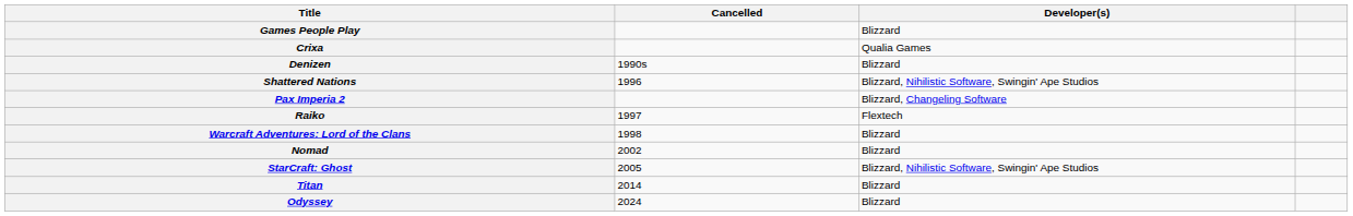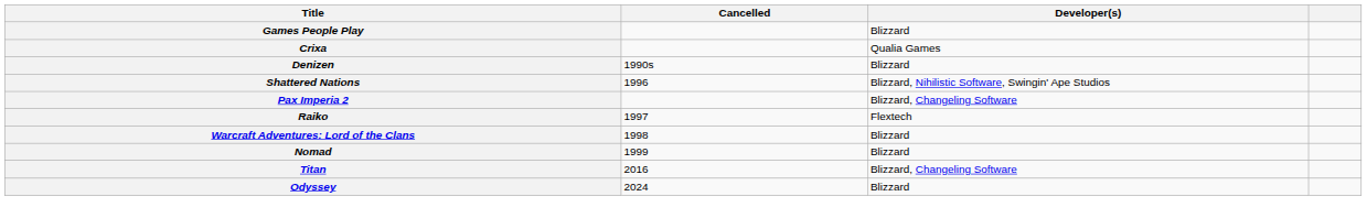 <table class="wikitable sortable plainrowheaders" style="width: 100%">
 <tr>
 <th style="width:35%" scope="col">Title</th>
 <th style="width:14%" scope="col">Cancelled</th>
 <th style="width:25%" scope="col">Developer(s)</th>
 <th style="width:3%" scope="col" class="unsortable"></th>
 </tr>
 <tr>
 <th scope="row" style="text-align:center;"><em>Games People Play</em></th>
 <td></td>
 <td>Blizzard</td>
 <td style="text-align:center;"></td>
 </tr>
 <tr>
 <th scope="row" style="text-align:center;"><em>Crixa</em></th>
 <td></td>
 <td>Qualia Games</td>
 <td style="text-align:center;"></td>
 </tr>
 <tr>
 <th scope="row" style="text-align:center;"><em>Denizen</em></th>
 <td>1990s</td>
 <td>Blizzard</td>
 <td style="text-align:center;"></td>
 </tr>
 <tr>
 <th scope="row" style="text-align:center;"><em>Shattered Nations</em></th>
 <td>1996</td>
 <td>Blizzard, <a href='#'>Nihilistic Software</a>, Swingin' Ape Studios</td>
 <td style="text-align:center;"></td>
 </tr>
 <tr>
 <th scope="row" style="text-align:center;"><em><a href='#'>Pax Imperia 2</a></em></th>
 <td></td>
 <td>Blizzard, <a href='#'>Changeling Software</a></td>
 <td style="text-align:center;"></td>
 </tr>
 <tr>
 <th scope="row" style="text-align:center;"><em>Raiko</em></th>
 <td>1997</td>
 <td>Flextech</td>
 <td style="text-align:center;"></td>
 </tr>
 <tr>
 <th scope="row" style="text-align:center;"><em><a href='#'>Warcraft Adventures: Lord of the Clans</a></em></th>
 <td>1998</td>
 <td>Blizzard</td>
 <td style="text-align:center;"></td>
 </tr>
 <tr>
 <th scope="row" style="text-align:center;"><em>Nomad</em></th>
-<td>2002</td>
+<td>1999</td>
 <td>Blizzard</td>
 <td style="text-align:center;"></td>
 </tr>
 <tr>
-<th scope="row" style="text-align:center;"><em><a href='#'>StarCraft: Ghost</a></em></th>
-<td>2005</td>
-<td>Blizzard, <a href='#'>Nihilistic Software</a>, Swingin' Ape Studios</td>
-<td style="text-align:center;"></td>
-</tr>
-<tr>
 <th scope="row" style="text-align:center;"><em><a href='#'>Titan</a></em></th>
-<td>2014</td>
-<td>Blizzard</td>
+<td>2016</td>
+<td>Blizzard, <a href='#'>Changeling Software</a></td>
 <td style="text-align:center;"></td>
 </tr>
 <tr>
 <th scope="row" style="text-align:center;"><em><a href='#'>Odyssey</a></em></th>
 <td>2024</td>
 <td>Blizzard</td>
 <td style="text-align:center;"></td>
 </tr>
 </table>
